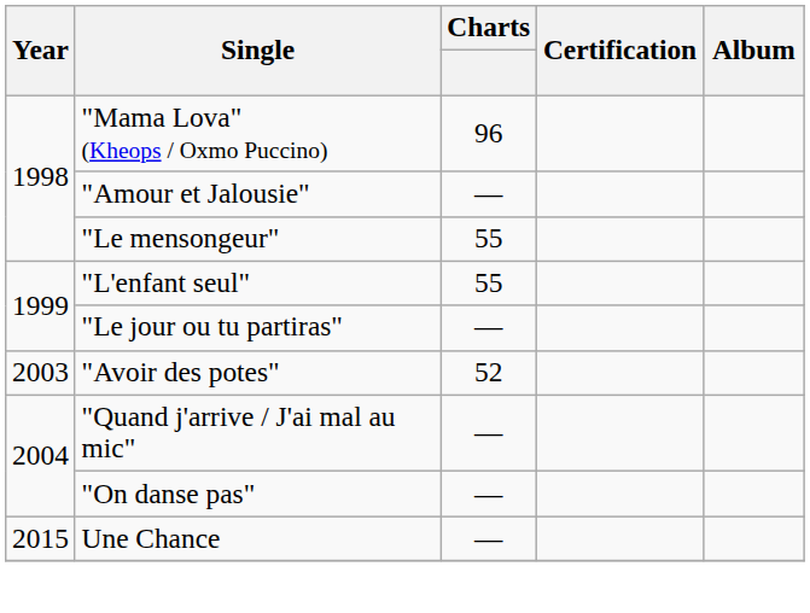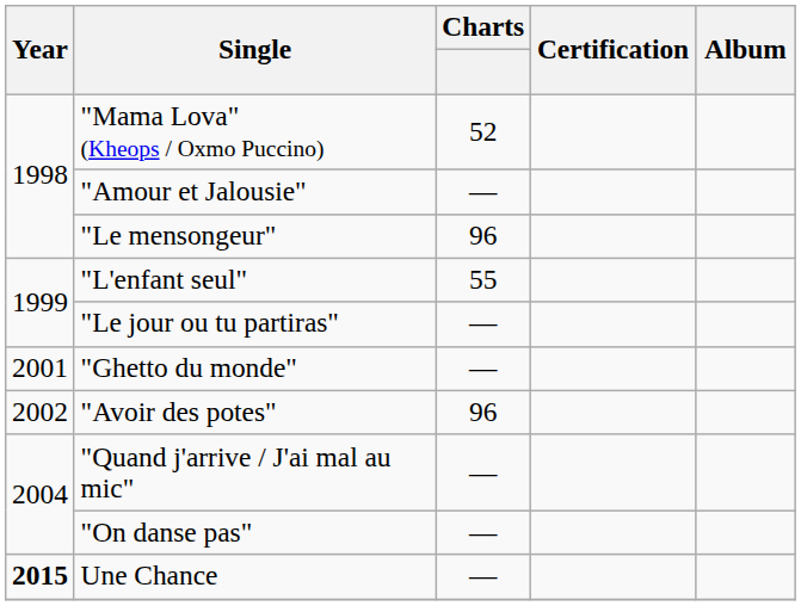 <table class="wikitable">
 <tr>
 <th align="center" rowspan="2" width="10">Year</th>
 <th align="center" rowspan="2" width="200">Single</th>
 <th align="center" colspan="1">Charts</th>
 <th align="center" rowspan="2" width="50">Certification</th>
 <th align="center" rowspan="2" width="50">Album</th>
 </tr>
 <tr>
 <th width="20"><br></th>
 </tr>
 <tr>
 <td align="center" rowspan=3>1998</td>
 <td>"Mama Lova" <br><small>(<a href='#'>Kheops</a> / Oxmo Puccino)</small></td>
-<td align="center">96</td>
+<td align="center">52</td>
 <td align="center"></td>
 <td align="center"></td>
 </tr>
 <tr>
 <td>"Amour et Jalousie"</td>
 <td align="center">—</td>
 <td align="center"></td>
 <td align="center"></td>
 </tr>
 <tr>
 <td>"Le mensongeur"</td>
-<td align="center">55</td>
+<td align="center">96</td>
 <td align="center"></td>
 <td align="center"></td>
 </tr>
 <tr>
 <td align="center" rowspan=2>1999</td>
 <td>"L'enfant seul"</td>
 <td align="center">55</td>
 <td align="center"></td>
 <td align="center"></td>
 </tr>
 <tr>
 <td>"Le jour ou tu partiras"</td>
 <td align="center">—</td>
 <td align="center"></td>
 <td align="center"></td>
 </tr>
 <tr>
-<td align="center">2003</td>
+<td align="center">2001</td>
+<td>"Ghetto du monde"</td>
+<td align="center">—</td>
+<td align="center"></td>
+<td align="center"></td>
+</tr>
+<tr>
+<td align="center">2002</td>
 <td>"Avoir des potes"</td>
-<td align="center">52</td>
+<td align="center">96</td>
 <td align="center"></td>
 <td align="center"></td>
 </tr>
 <tr>
 <td align="center" rowspan=2>2004</td>
 <td>"Quand j'arrive / J'ai mal au mic"</td>
 <td align="center">—</td>
 <td align="center"></td>
 <td align="center"></td>
 </tr>
 <tr>
 <td>"On danse pas"</td>
 <td align="center">—</td>
 <td align="center"></td>
 <td align="center"></td>
 </tr>
 <tr>
-<td>2015</td>
+<td><strong>2015</strong></td>
 <td>Une Chance</td>
 <td align="center">—</td>
 <td align="center"></td>
 <td align="center"></td>
 </tr>
 <tr>
 </tr>
 </table>
